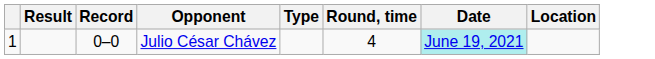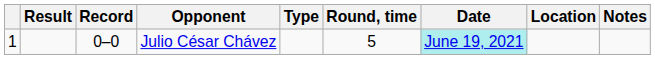 <table class="wikitable" style="text-align:center">
 <tr>
 <th></th>
 <th>Result</th>
 <th>Record</th>
 <th>Opponent</th>
 <th>Type</th>
 <th>Round, time</th>
 <th>Date</th>
 <th>Location</th>
+<th>Notes</th>
 </tr>
 <tr>
 <td>1</td>
 <td></td>
 <td>0–0 </td>
 <td style="text-align:left;"> <a href='#'>Julio César Chávez</a></td>
 <td></td>
-<td>4</td>
+<td>5</td>
 <td style="background: paleturquoise;"><a href='#'>June 19, 2021</a></td>
 <td style="text-align:left;"> </td>
+<td style="text-align:left;"></td>
 </tr>
 </table>
